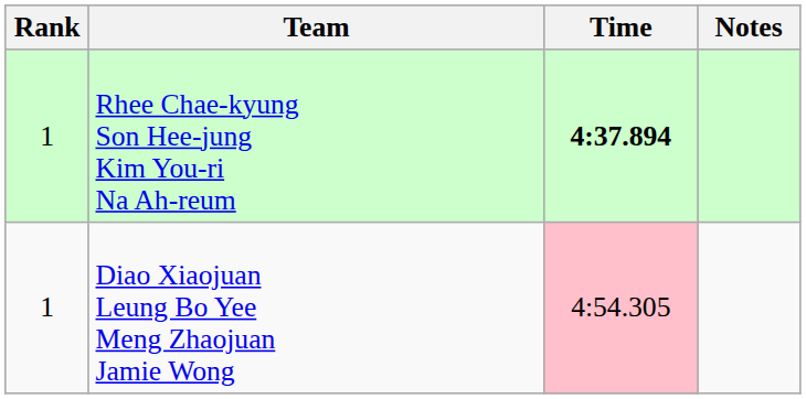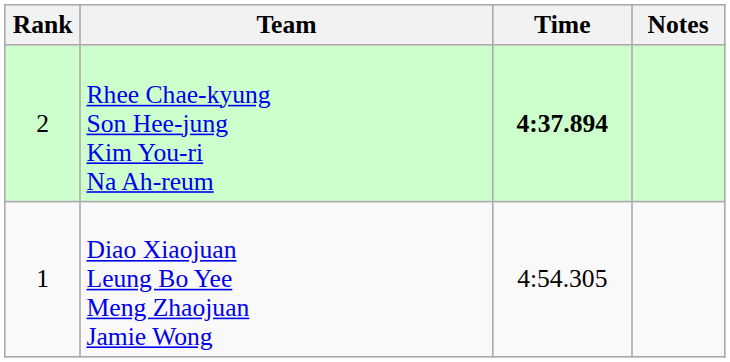 <table class=wikitable style="text-align:center">
 <tr>
 <th width=40>Rank</th>
 <th width=250>Team</th>
 <th width=80>Time</th>
 <th width=50>Notes</th>
 </tr>
 <tr bgcolor="ccffcc">
-<td>1</td>
+<td>2</td>
 <td align=left><br><a href='#'>Rhee Chae-kyung</a><br><a href='#'>Son Hee-jung</a><br><a href='#'>Kim You-ri</a><br><a href='#'>Na Ah-reum</a></td>
 <td><strong>4:37.894</strong></td>
 <td></td>
 </tr>
 <tr>
 <td>1</td>
 <td align=left><br><a href='#'>Diao Xiaojuan</a><br><a href='#'>Leung Bo Yee</a><br><a href='#'>Meng Zhaojuan</a><br><a href='#'>Jamie Wong</a></td>
-<td style="background: pink;">4:54.305</td>
+<td>4:54.305</td>
 <td></td>
 </tr>
 </table>
